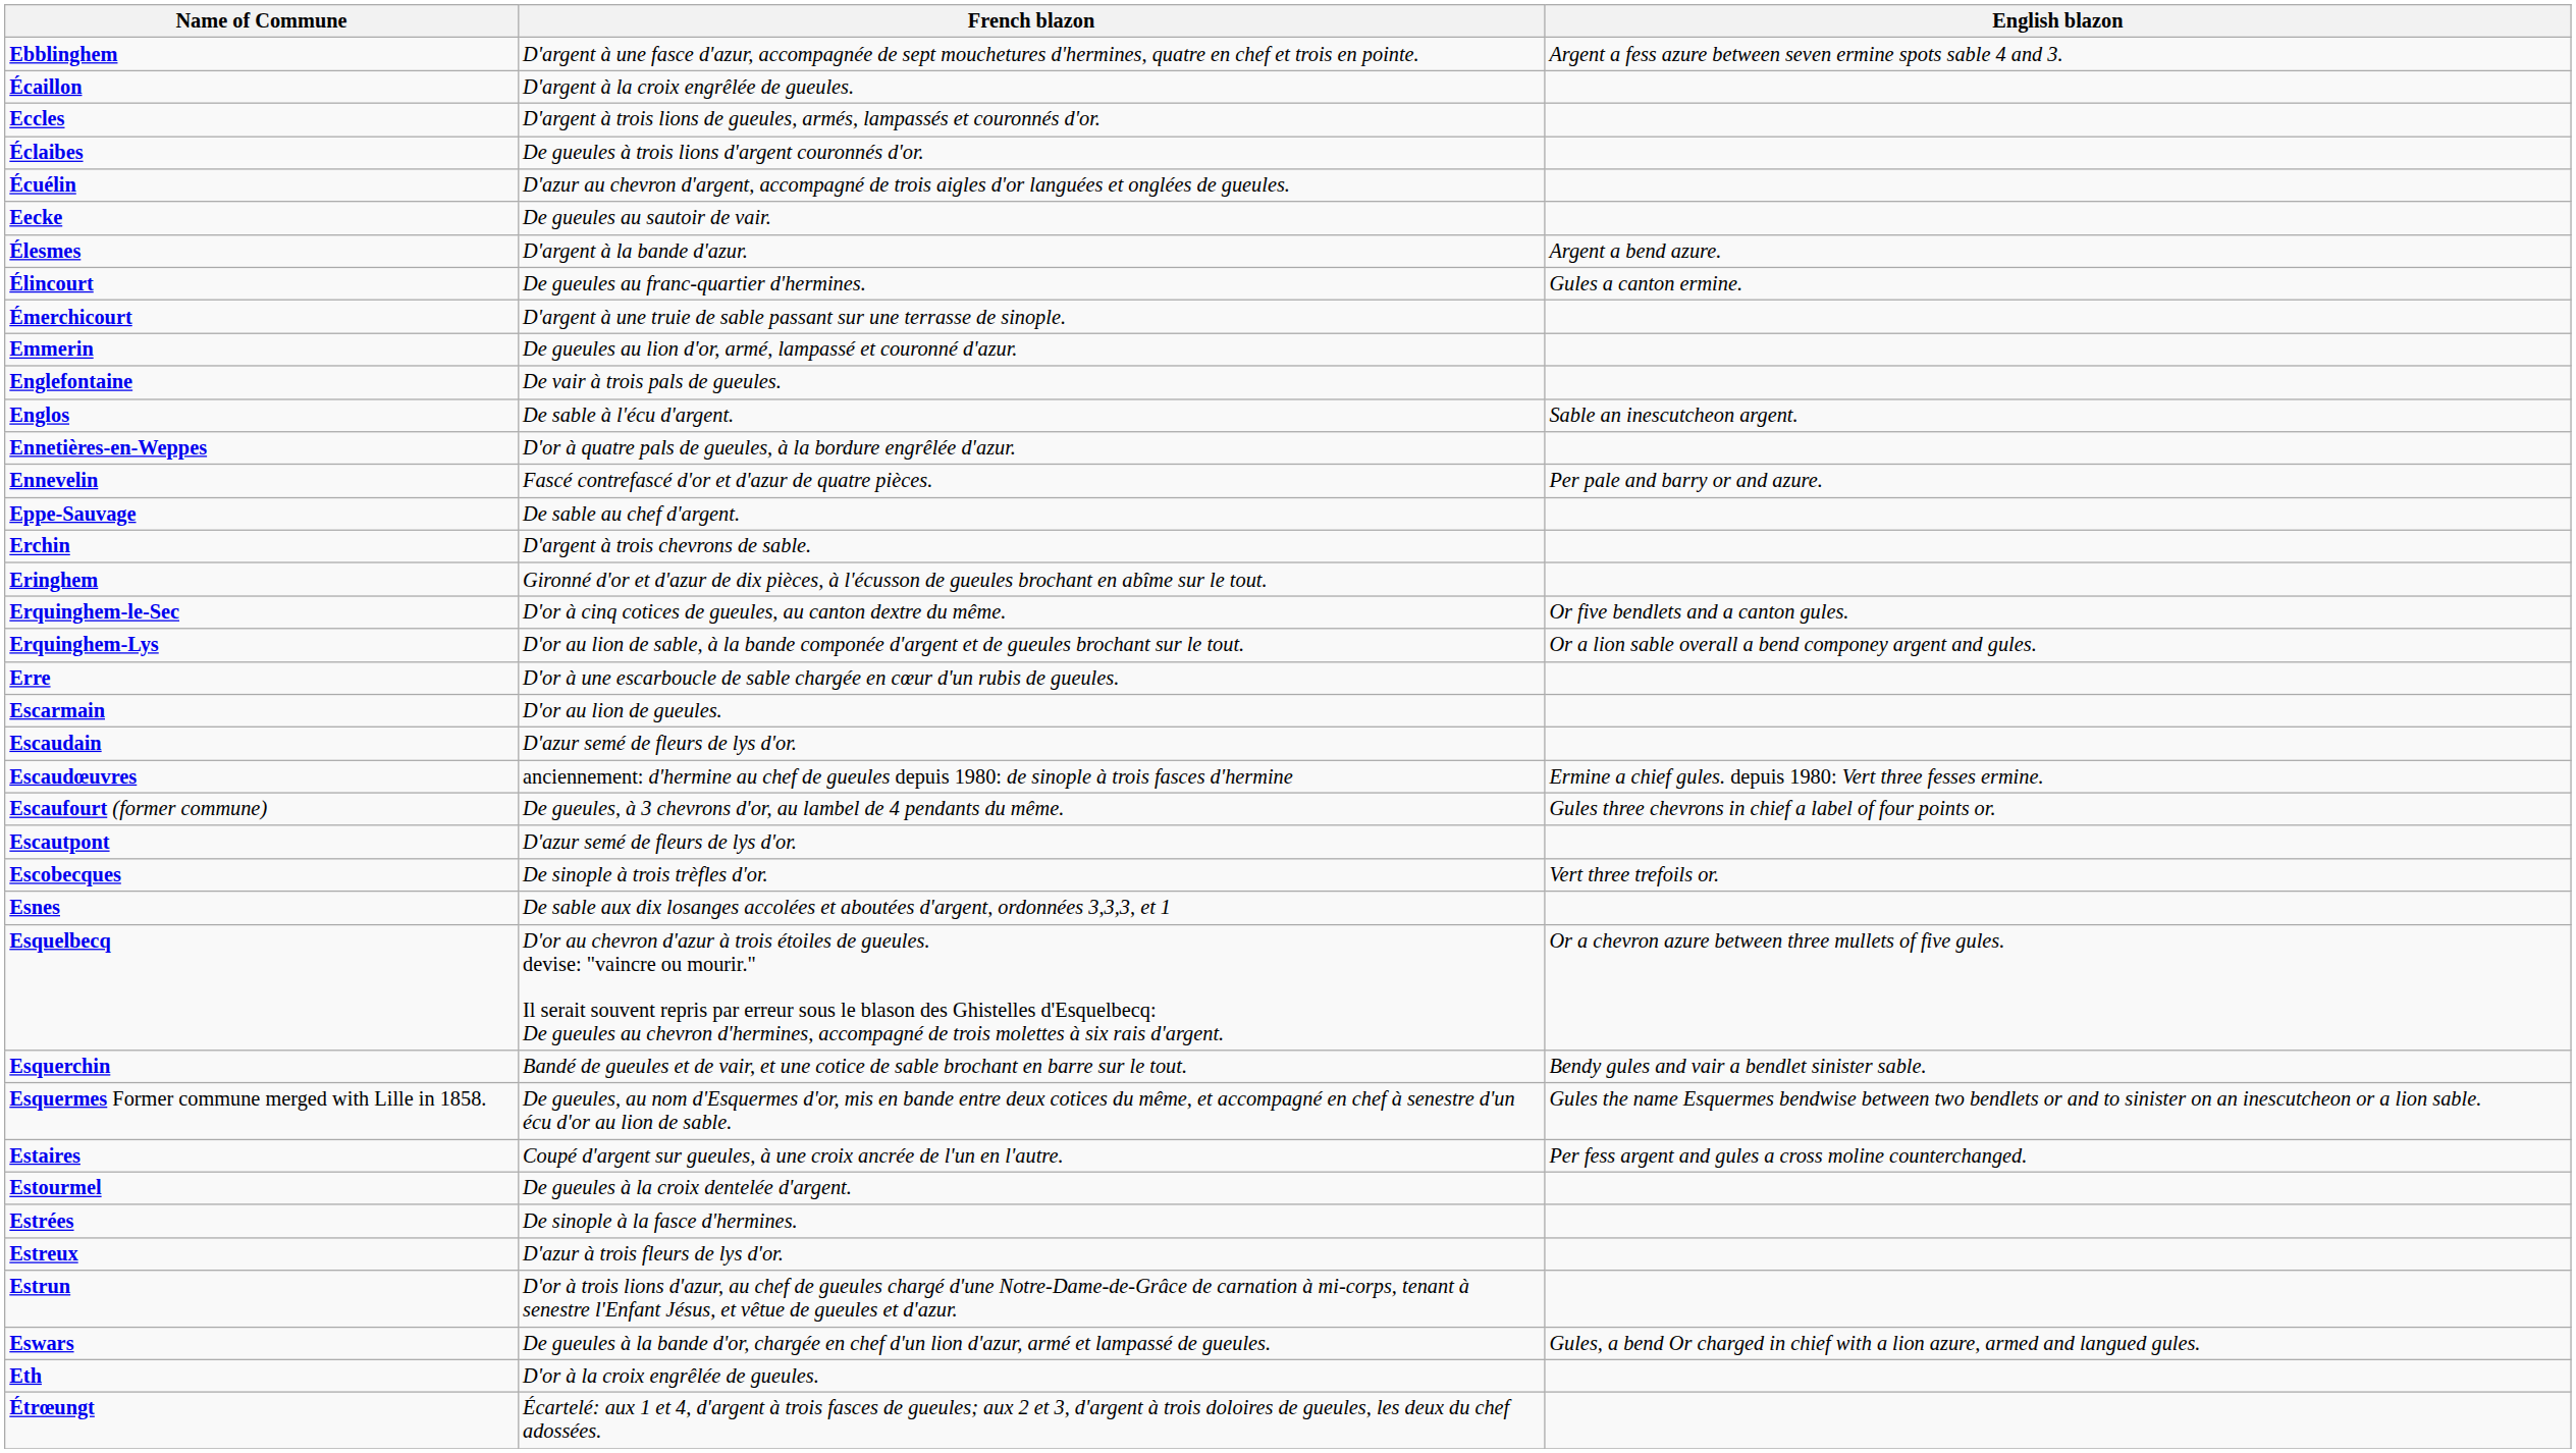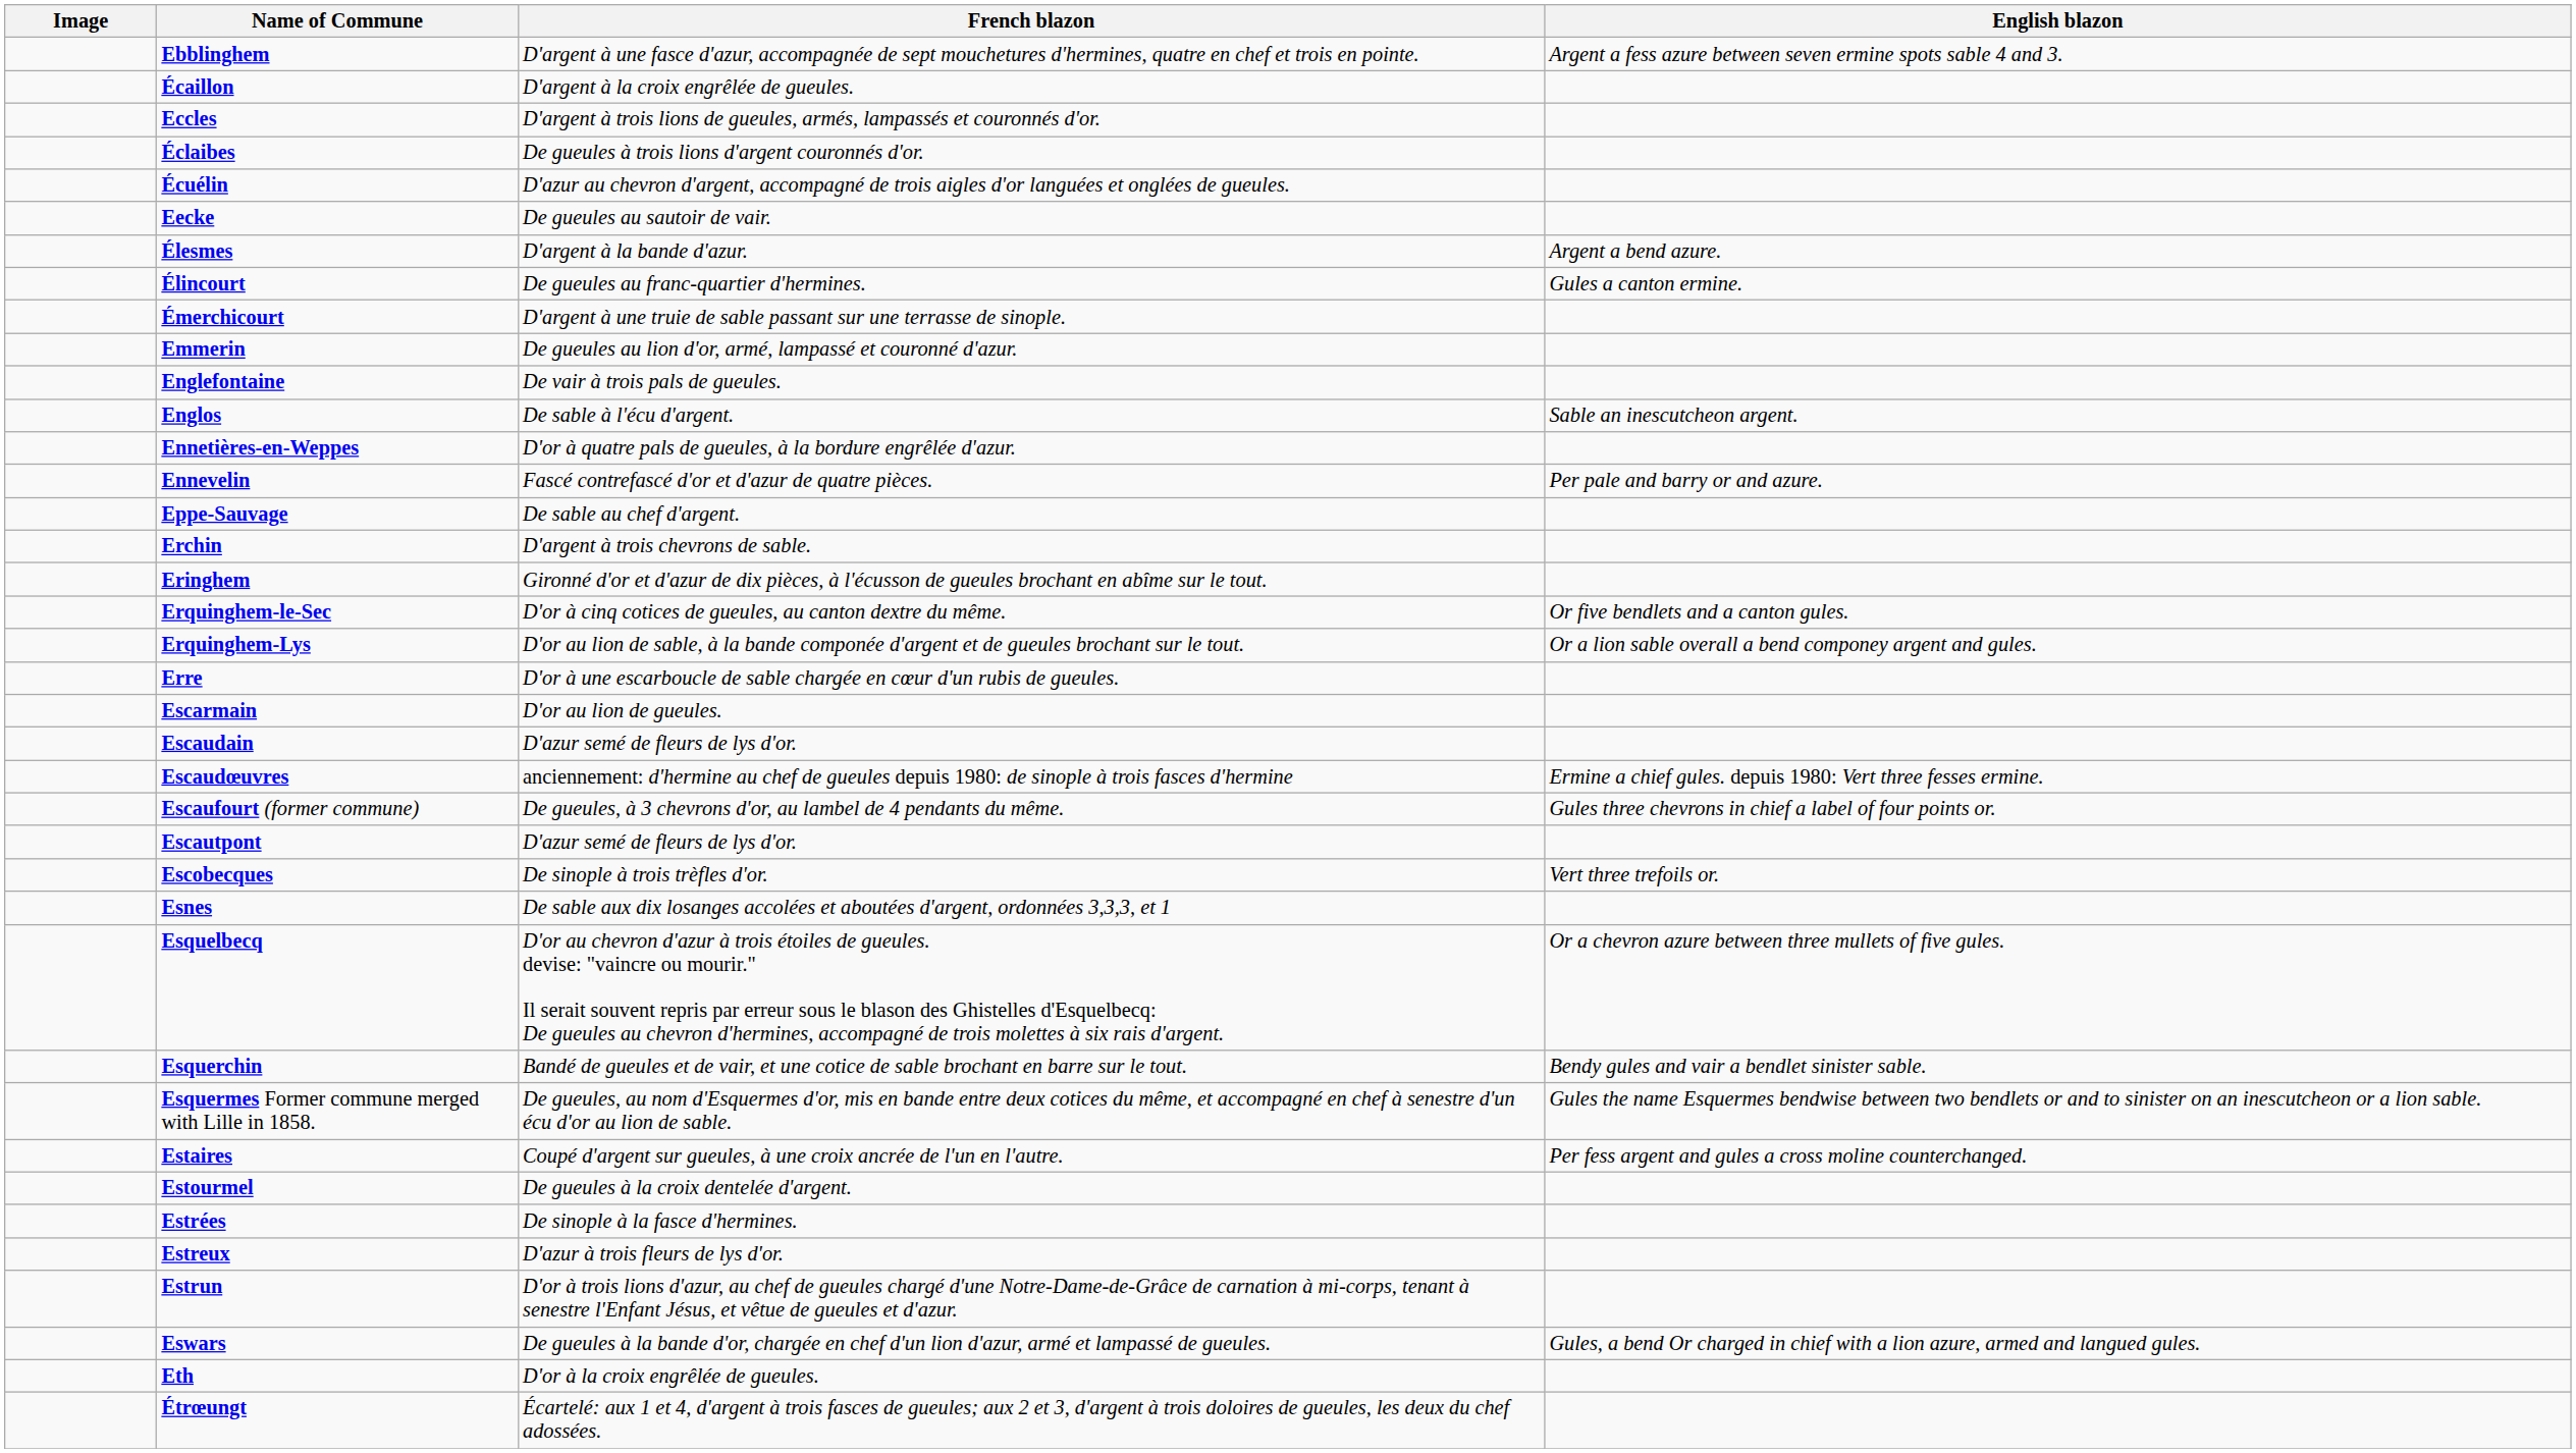 <table class="wikitable" width="100%">
 <tr>
+<th width="110">Image</th>
 <th>Name of Commune</th>
 <th width="40%">French blazon</th>
 <th width="40%">English blazon</th>
 </tr>
 <tr valign=top>
+<td align=center></td>
 <td><strong><a href='#'>Ebblinghem</a></strong></td>
 <td><em>D'argent à une fasce d'azur, accompagnée de sept mouchetures d'hermines, quatre en chef et trois en pointe.</em></td>
 <td><em>Argent a fess azure between seven ermine spots sable 4 and 3.</em></td>
 </tr>
 <tr valign=top>
+<td align=center></td>
 <td><strong><a href='#'>Écaillon</a></strong></td>
 <td><em>D'argent à la croix engrêlée de gueules.</em></td>
 <td></td>
 </tr>
 <tr valign=top>
+<td align=center></td>
 <td><strong><a href='#'>Eccles</a></strong></td>
 <td><em>D'argent à trois lions de gueules, armés, lampassés et couronnés d'or.</em></td>
 <td></td>
 </tr>
 <tr valign=top>
+<td align=center></td>
 <td><strong><a href='#'>Éclaibes</a></strong></td>
 <td><em>De gueules à trois lions d'argent couronnés d'or.</em></td>
 <td></td>
 </tr>
 <tr valign=top>
+<td align=center></td>
 <td><strong><a href='#'>Écuélin</a></strong></td>
 <td><em>D'azur au chevron d'argent, accompagné de trois aigles d'or languées et onglées de gueules.</em></td>
 <td></td>
 </tr>
 <tr valign=top>
+<td align=center></td>
 <td><strong><a href='#'>Eecke</a></strong></td>
 <td><em>De gueules au sautoir de vair.</em></td>
 <td></td>
 </tr>
 <tr valign=top>
+<td align=center></td>
 <td><strong><a href='#'>Élesmes</a></strong></td>
 <td><em>D'argent à la bande d'azur.</em></td>
 <td><em>Argent a bend azure.</em></td>
 </tr>
 <tr valign=top>
+<td align=center></td>
 <td><strong><a href='#'>Élincourt</a></strong></td>
 <td><em>De gueules au franc-quartier d'hermines.</em></td>
 <td><em>Gules a canton ermine.</em></td>
 </tr>
 <tr valign=top>
+<td align=center></td>
 <td><strong><a href='#'>Émerchicourt</a></strong></td>
 <td><em>D'argent à une truie de sable passant sur une terrasse de sinople.</em></td>
 <td></td>
 </tr>
 <tr valign=top>
+<td align=center></td>
 <td><strong><a href='#'>Emmerin</a></strong></td>
 <td><em>De gueules au lion d'or, armé, lampassé et couronné d'azur.</em></td>
 <td></td>
 </tr>
 <tr valign=top>
+<td align=center></td>
 <td><strong><a href='#'>Englefontaine</a></strong></td>
 <td><em>De vair à trois pals de gueules.</em></td>
 <td></td>
 </tr>
 <tr valign=top>
+<td align=center></td>
 <td><strong><a href='#'>Englos</a></strong></td>
 <td><em>De sable à l'écu d'argent.</em></td>
 <td><em>Sable an inescutcheon argent.</em></td>
 </tr>
 <tr valign=top>
+<td align=center></td>
 <td><strong><a href='#'>Ennetières-en-Weppes</a></strong></td>
 <td><em>D'or à quatre pals de gueules, à la bordure engrêlée d'azur.</em></td>
 <td></td>
 </tr>
 <tr valign=top>
+<td align=center></td>
 <td><strong><a href='#'>Ennevelin</a></strong></td>
 <td><em>Fascé contrefascé d'or et d'azur de quatre pièces.</em><br></td>
 <td><em>Per pale and barry or and azure.</em></td>
 </tr>
 <tr valign=top>
+<td align=center></td>
 <td><strong><a href='#'>Eppe-Sauvage</a></strong></td>
 <td><em>De sable au chef d'argent.</em></td>
 <td></td>
 </tr>
 <tr valign=top>
+<td align=center></td>
 <td><strong><a href='#'>Erchin</a></strong></td>
 <td><em>D'argent à trois chevrons de sable.</em></td>
 <td></td>
 </tr>
 <tr valign=top>
+<td align=center></td>
 <td><strong><a href='#'>Eringhem</a></strong></td>
 <td><em>Gironné d'or et d'azur de dix pièces, à l'écusson de gueules brochant en abîme sur le tout.</em></td>
 <td></td>
 </tr>
 <tr valign=top>
+<td align=center></td>
 <td><strong><a href='#'>Erquinghem-le-Sec</a></strong></td>
 <td><em> D'or à cinq cotices de gueules, au canton dextre du même.</em></td>
 <td><em>Or five bendlets and a canton gules.</em></td>
 </tr>
 <tr valign=top>
+<td align=center></td>
 <td><strong><a href='#'>Erquinghem-Lys</a></strong></td>
 <td><em>D'or au lion de sable, à la bande componée d'argent et de gueules brochant sur le tout.</em></td>
 <td><em>Or a lion sable overall a bend componey argent and gules.</em></td>
 </tr>
 <tr valign=top>
+<td align=center></td>
 <td><strong><a href='#'>Erre</a></strong></td>
 <td><em>D'or à une escarboucle de sable chargée en cœur d'un rubis de gueules.</em></td>
 <td></td>
 </tr>
 <tr valign=top>
+<td align=center></td>
 <td><strong><a href='#'>Escarmain</a></strong></td>
 <td><em>D'or au lion de gueules.</em></td>
 <td></td>
 </tr>
 <tr valign=top>
+<td align=center></td>
 <td><strong><a href='#'>Escaudain</a></strong></td>
 <td><em>D'azur semé de fleurs de lys d'or.</em></td>
 <td></td>
 </tr>
 <tr valign=top>
+<td align=center></td>
 <td><strong><a href='#'>Escaudœuvres</a></strong></td>
 <td>anciennement: <em>d'hermine au chef de gueules</em> depuis 1980: <em>de sinople à trois fasces d'hermine</em></td>
 <td><em>Ermine a chief gules.</em> depuis 1980: <em>Vert three fesses ermine.</em></td>
 </tr>
 <tr valign=top>
+<td align=center></td>
 <td><strong><a href='#'>Escaufourt</a></strong> <em>(former commune)</em></td>
 <td><em> De gueules, à 3 chevrons d'or, au lambel de 4 pendants du même.</em></td>
 <td><em>Gules three chevrons in chief a label of four points or.</em></td>
 </tr>
 <tr valign=top>
+<td align=center></td>
 <td><strong><a href='#'>Escautpont</a></strong></td>
 <td><em>D'azur semé de fleurs de lys d'or.</em></td>
 <td></td>
 </tr>
 <tr valign=top>
+<td align=center></td>
 <td><strong><a href='#'>Escobecques</a></strong></td>
 <td><em>De sinople à trois trèfles d'or.</em></td>
 <td><em>Vert three trefoils or.</em></td>
 </tr>
 <tr valign=top>
+<td align=center></td>
 <td><strong><a href='#'>Esnes</a></strong></td>
 <td><em>De sable aux dix losanges accolées et aboutées d'argent, ordonnées 3,3,3, et 1</em></td>
 <td></td>
 </tr>
 <tr valign=top>
+<td align=center></td>
 <td><strong><a href='#'>Esquelbecq</a></strong></td>
 <td><em>D'or au chevron d'azur à trois étoiles de gueules.</em><br>devise: "vaincre ou mourir."<br><br>Il serait souvent repris par erreur sous le blason des Ghistelles d'Esquelbecq:<br><em>De gueules au chevron d'hermines, accompagné de trois molettes à six rais d'argent.</em></td>
 <td><em>Or a chevron azure between three mullets of five gules.</em></td>
 </tr>
 <tr valign=top>
+<td align=center></td>
 <td><strong><a href='#'>Esquerchin</a></strong></td>
 <td><em> Bandé de gueules et de vair, et une cotice de sable brochant en barre sur le tout.</em></td>
 <td><em>Bendy gules and vair a bendlet sinister sable.</em></td>
 </tr>
 <tr valign=top>
+<td align=center></td>
 <td><strong><a href='#'>Esquermes</a></strong> Former commune merged with Lille in 1858.</td>
 <td><em>De gueules, au nom d'Esquermes d'or, mis en bande entre deux cotices du même, et accompagné en chef à senestre d'un écu d'or au lion de sable.</em></td>
 <td><em>Gules the name Esquermes bendwise between two bendlets or and to sinister on an inescutcheon or a lion sable.</em></td>
 </tr>
 <tr valign=top>
+<td align=center></td>
 <td><strong><a href='#'>Estaires</a></strong></td>
 <td><em> Coupé d'argent sur gueules, à une croix ancrée de l'un en l'autre.</em></td>
 <td><em>Per fess argent and gules a cross moline counterchanged.</em></td>
 </tr>
 <tr valign=top>
+<td align=center></td>
 <td><strong><a href='#'>Estourmel</a></strong></td>
 <td><em>De gueules à la croix dentelée d'argent.</em></td>
 <td></td>
 </tr>
 <tr valign=top>
+<td align=center></td>
 <td><strong><a href='#'>Estrées</a></strong></td>
 <td><em>De sinople à la fasce d'hermines.</em></td>
 <td></td>
 </tr>
 <tr valign=top>
+<td align=center></td>
 <td><strong><a href='#'>Estreux</a></strong></td>
 <td><em>D'azur à trois fleurs de lys d'or.</em></td>
 <td></td>
 </tr>
 <tr valign=top>
+<td align=center></td>
 <td><strong><a href='#'>Estrun</a></strong></td>
 <td><em>D'or à trois lions d'azur, au chef de gueules chargé d'une Notre-Dame-de-Grâce de carnation à mi-corps, tenant à senestre l'Enfant Jésus, et vêtue de gueules et d'azur.</em></td>
 <td></td>
 </tr>
 <tr valign=top>
+<td align=center></td>
 <td><strong><a href='#'>Eswars</a></strong></td>
 <td><em>De gueules à la bande d'or, chargée en chef d'un lion d'azur, armé et lampassé de gueules.</em></td>
 <td><em>Gules, a bend Or charged in chief with a lion azure, armed and langued gules.</em></td>
 </tr>
 <tr valign=top>
+<td align=center></td>
 <td><strong><a href='#'>Eth</a></strong></td>
 <td><em>D'or à la croix engrêlée de gueules.</em></td>
 <td></td>
 </tr>
 <tr valign=top>
+<td align=center></td>
 <td><strong><a href='#'>Étrœungt</a></strong></td>
 <td><em>Écartelé: aux 1 et 4, d'argent à trois fasces de gueules; aux 2 et 3, d'argent à trois doloires de gueules, les deux du chef adossées.</em></td>
 <td></td>
 </tr>
 </table>
